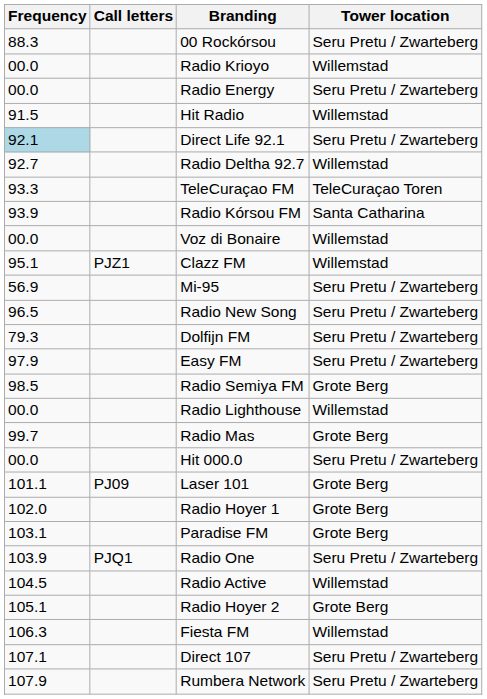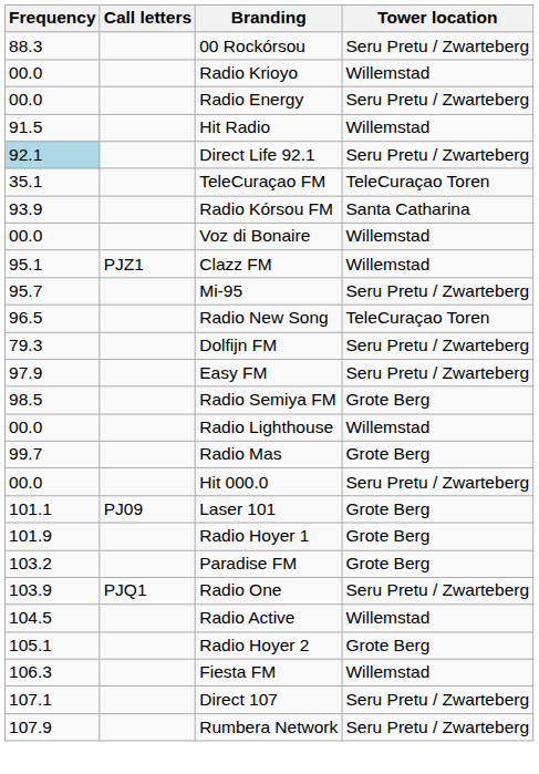 <table class=wikitable>
 <tr>
 <th>Frequency</th>
 <th>Call letters</th>
 <th>Branding</th>
 <th>Tower location</th>
 </tr>
 <tr>
 <td>88.3</td>
 <td></td>
 <td>00 Rockórsou</td>
 <td>Seru Pretu / Zwarteberg</td>
 </tr>
 <tr>
 <td>00.0</td>
 <td></td>
 <td>Radio Krioyo</td>
 <td>Willemstad</td>
 </tr>
 <tr>
 <td>00.0</td>
 <td></td>
 <td>Radio Energy</td>
 <td>Seru Pretu / Zwarteberg</td>
 </tr>
 <tr>
 <td>91.5</td>
 <td></td>
 <td>Hit Radio</td>
 <td>Willemstad</td>
 </tr>
 <tr>
 <td style="background: lightblue;">92.1</td>
 <td></td>
 <td>Direct Life 92.1</td>
 <td>Seru Pretu / Zwarteberg</td>
 </tr>
 <tr>
-<td>92.7</td>
-<td></td>
-<td>Radio Deltha 92.7</td>
-<td>Willemstad</td>
-</tr>
-<tr>
-<td>93.3</td>
+<td>35.1</td>
 <td></td>
 <td>TeleCuraçao FM</td>
 <td>TeleCuraçao Toren</td>
 </tr>
 <tr>
 <td>93.9</td>
 <td></td>
 <td>Radio Kórsou FM</td>
 <td>Santa Catharina</td>
 </tr>
 <tr>
 <td>00.0</td>
 <td></td>
 <td>Voz di Bonaire</td>
 <td>Willemstad</td>
 </tr>
 <tr>
 <td>95.1</td>
 <td>PJZ1</td>
 <td>Clazz FM</td>
 <td>Willemstad</td>
 </tr>
 <tr>
-<td>56.9</td>
+<td>95.7</td>
 <td></td>
 <td>Mi-95</td>
 <td>Seru Pretu / Zwarteberg</td>
 </tr>
 <tr>
 <td>96.5</td>
 <td></td>
 <td>Radio New Song</td>
-<td>Seru Pretu / Zwarteberg</td>
+<td>TeleCuraçao Toren</td>
 </tr>
 <tr>
 <td>79.3</td>
 <td></td>
 <td>Dolfijn FM</td>
 <td>Seru Pretu / Zwarteberg</td>
 </tr>
 <tr>
 <td>97.9</td>
 <td></td>
 <td>Easy FM</td>
 <td>Seru Pretu / Zwarteberg</td>
 </tr>
 <tr>
 <td>98.5</td>
 <td></td>
 <td>Radio Semiya FM</td>
 <td>Grote Berg</td>
 </tr>
 <tr>
 <td>00.0</td>
 <td></td>
 <td>Radio Lighthouse</td>
 <td>Willemstad</td>
 </tr>
 <tr>
 <td>99.7</td>
 <td></td>
 <td>Radio Mas</td>
 <td>Grote Berg</td>
 </tr>
 <tr>
 <td>00.0</td>
 <td></td>
 <td>Hit 000.0</td>
 <td>Seru Pretu / Zwarteberg</td>
 </tr>
 <tr>
 <td>101.1</td>
 <td>PJ09</td>
 <td>Laser 101</td>
 <td>Grote Berg</td>
 </tr>
 <tr>
-<td>102.0</td>
+<td>101.9</td>
 <td></td>
 <td>Radio Hoyer 1</td>
 <td>Grote Berg</td>
 </tr>
 <tr>
-<td>103.1</td>
+<td>103.2</td>
 <td></td>
 <td>Paradise FM</td>
 <td>Grote Berg</td>
 </tr>
 <tr>
 <td>103.9</td>
 <td>PJQ1</td>
 <td>Radio One</td>
 <td>Seru Pretu / Zwarteberg</td>
 </tr>
 <tr>
 <td>104.5</td>
 <td></td>
 <td>Radio Active</td>
 <td>Willemstad</td>
 </tr>
 <tr>
 <td>105.1</td>
 <td></td>
 <td>Radio Hoyer 2</td>
 <td>Grote Berg</td>
 </tr>
 <tr>
 <td>106.3</td>
 <td></td>
 <td>Fiesta FM</td>
 <td>Willemstad</td>
 </tr>
 <tr>
 <td>107.1</td>
 <td></td>
 <td>Direct 107</td>
 <td>Seru Pretu / Zwarteberg</td>
 </tr>
 <tr>
 <td>107.9</td>
 <td></td>
 <td>Rumbera Network</td>
 <td>Seru Pretu / Zwarteberg</td>
 </tr>
 </table>
